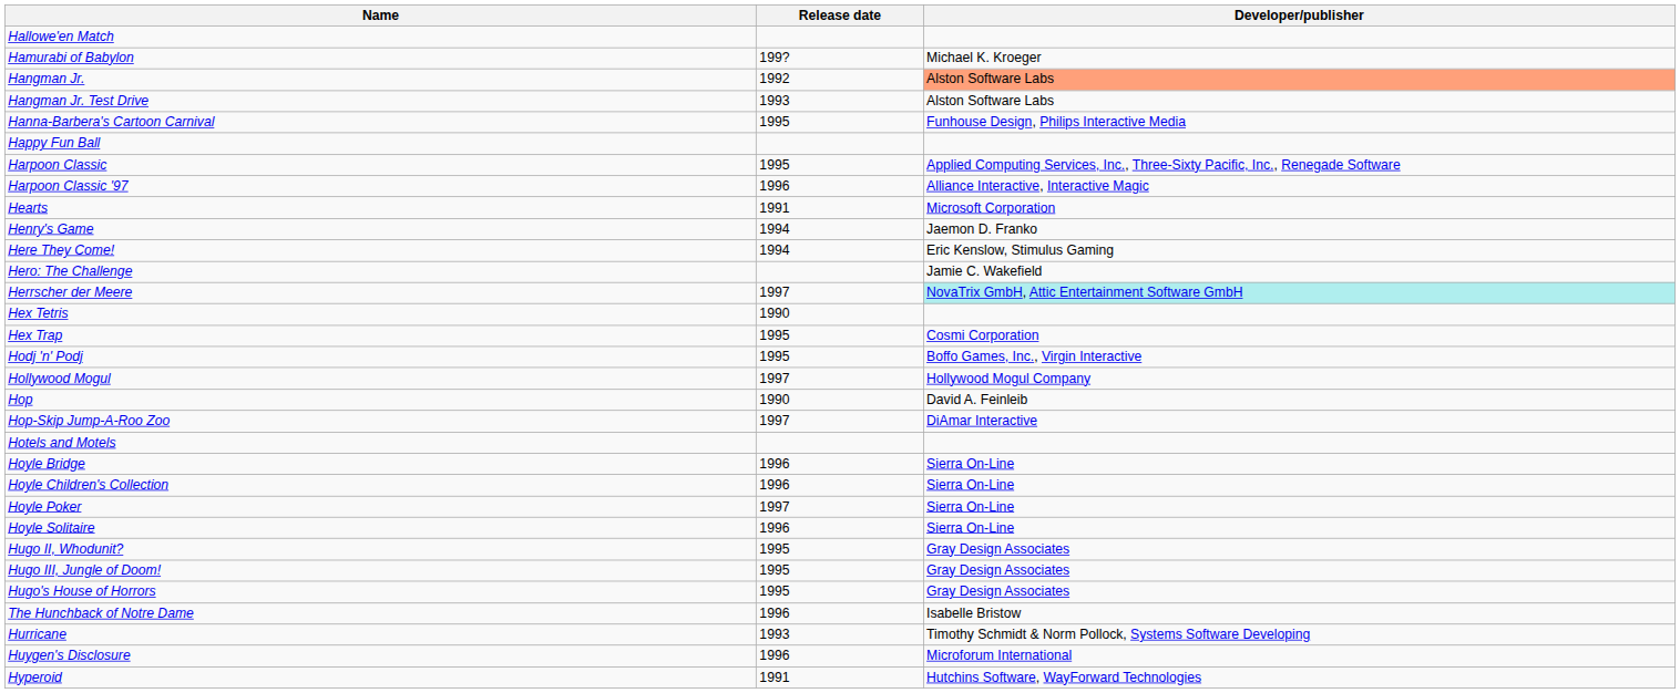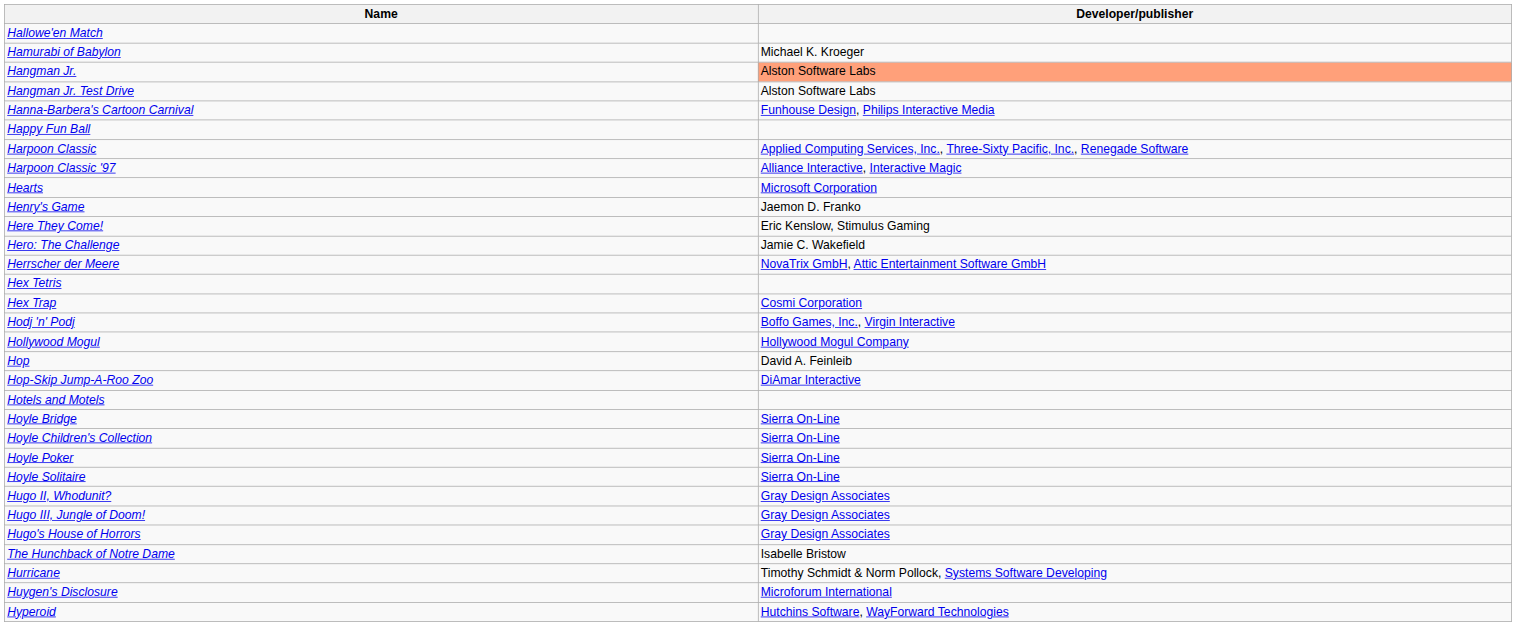 <table class="wikitable sortable" style="width:100%;">
 <tr>
 <th style="width:45%;">Name</th>
-<th style="width:10%;">Release date</th>
 <th style="width:45%;">Developer/publisher</th>
 </tr>
 <tr>
 <td><em><a href='#'>Hallowe'en Match</a></em></td>
 <td></td>
-<td></td>
 </tr>
 <tr>
 <td><em><a href='#'>Hamurabi of Babylon</a></em></td>
-<td>199?</td>
 <td>Michael K. Kroeger</td>
 </tr>
 <tr>
 <td><em><a href='#'>Hangman Jr.</a></em></td>
-<td>1992</td>
 <td style="background: lightsalmon;">Alston Software Labs</td>
 </tr>
 <tr>
 <td><em><a href='#'>Hangman Jr. Test Drive</a></em></td>
-<td>1993</td>
 <td>Alston Software Labs</td>
 </tr>
 <tr>
 <td><em><a href='#'>Hanna-Barbera's Cartoon Carnival</a></em></td>
-<td>1995</td>
 <td><a href='#'>Funhouse Design</a>, <a href='#'>Philips Interactive Media</a></td>
 </tr>
 <tr>
 <td><em><a href='#'>Happy Fun Ball</a></em></td>
 <td></td>
-<td></td>
 </tr>
 <tr>
 <td><em><a href='#'>Harpoon Classic</a></em></td>
-<td>1995</td>
 <td><a href='#'>Applied Computing Services, Inc.</a>, <a href='#'>Three-Sixty Pacific, Inc.</a>, <a href='#'>Renegade Software</a></td>
 </tr>
 <tr>
 <td><em><a href='#'>Harpoon Classic '97</a></em></td>
-<td>1996</td>
 <td><a href='#'>Alliance Interactive</a>, <a href='#'>Interactive Magic</a></td>
 </tr>
 <tr>
 <td><em><a href='#'>Hearts</a></em></td>
-<td>1991</td>
 <td><a href='#'>Microsoft Corporation</a></td>
 </tr>
 <tr>
 <td><em><a href='#'>Henry's Game</a></em></td>
-<td>1994</td>
 <td>Jaemon D. Franko</td>
 </tr>
 <tr>
 <td><em><a href='#'>Here They Come!</a></em></td>
-<td>1994</td>
 <td>Eric Kenslow, Stimulus Gaming</td>
 </tr>
 <tr>
 <td><em><a href='#'>Hero: The Challenge</a></em></td>
-<td></td>
 <td>Jamie C. Wakefield</td>
 </tr>
 <tr>
 <td><em><a href='#'>Herrscher der Meere</a></em></td>
-<td>1997</td>
-<td style="background: paleturquoise;"><a href='#'>NovaTrix GmbH</a>, <a href='#'>Attic Entertainment Software GmbH</a></td>
+<td><a href='#'>NovaTrix GmbH</a>, <a href='#'>Attic Entertainment Software GmbH</a></td>
 </tr>
 <tr>
 <td><em><a href='#'>Hex Tetris</a></em></td>
-<td>1990</td>
 <td></td>
 </tr>
 <tr>
 <td><em><a href='#'>Hex Trap</a></em></td>
-<td>1995</td>
 <td><a href='#'>Cosmi Corporation</a></td>
 </tr>
 <tr>
 <td><em><a href='#'>Hodj 'n' Podj</a></em></td>
-<td>1995</td>
 <td><a href='#'>Boffo Games, Inc.</a>, <a href='#'>Virgin Interactive</a></td>
 </tr>
 <tr>
 <td><em><a href='#'>Hollywood Mogul</a></em></td>
-<td>1997</td>
 <td><a href='#'>Hollywood Mogul Company</a></td>
 </tr>
 <tr>
 <td><em><a href='#'>Hop</a></em></td>
-<td>1990</td>
 <td>David A. Feinleib</td>
 </tr>
 <tr>
 <td><em><a href='#'>Hop-Skip Jump-A-Roo Zoo</a></em></td>
-<td>1997</td>
 <td><a href='#'>DiAmar Interactive</a></td>
 </tr>
 <tr>
 <td><em><a href='#'>Hotels and Motels</a></em></td>
 <td></td>
-<td></td>
 </tr>
 <tr>
 <td><em><a href='#'>Hoyle Bridge</a></em></td>
-<td>1996</td>
 <td><a href='#'>Sierra On-Line</a></td>
 </tr>
 <tr>
 <td><em><a href='#'>Hoyle Children's Collection</a></em></td>
-<td>1996</td>
 <td><a href='#'>Sierra On-Line</a></td>
 </tr>
 <tr>
 <td><em><a href='#'>Hoyle Poker</a></em></td>
-<td>1997</td>
 <td><a href='#'>Sierra On-Line</a></td>
 </tr>
 <tr>
 <td><em><a href='#'>Hoyle Solitaire</a></em></td>
-<td>1996</td>
 <td><a href='#'>Sierra On-Line</a></td>
 </tr>
 <tr>
 <td><em><a href='#'>Hugo II, Whodunit?</a></em></td>
-<td>1995</td>
 <td><a href='#'>Gray Design Associates</a></td>
 </tr>
 <tr>
 <td><em><a href='#'>Hugo III, Jungle of Doom!</a></em></td>
-<td>1995</td>
 <td><a href='#'>Gray Design Associates</a></td>
 </tr>
 <tr>
 <td><em><a href='#'>Hugo's House of Horrors</a></em></td>
-<td>1995</td>
 <td><a href='#'>Gray Design Associates</a></td>
 </tr>
 <tr>
 <td><em><a href='#'>The Hunchback of Notre Dame</a></em></td>
-<td>1996</td>
 <td>Isabelle Bristow</td>
 </tr>
 <tr>
 <td><em><a href='#'>Hurricane</a></em></td>
-<td>1993</td>
 <td>Timothy Schmidt & Norm Pollock, <a href='#'>Systems Software Developing</a></td>
 </tr>
 <tr>
 <td><em><a href='#'>Huygen's Disclosure</a></em></td>
-<td>1996</td>
 <td><a href='#'>Microforum International</a></td>
 </tr>
 <tr>
 <td><em><a href='#'>Hyperoid</a></em></td>
-<td>1991</td>
 <td><a href='#'>Hutchins Software</a>, <a href='#'>WayForward Technologies</a></td>
 </tr>
 </table>
